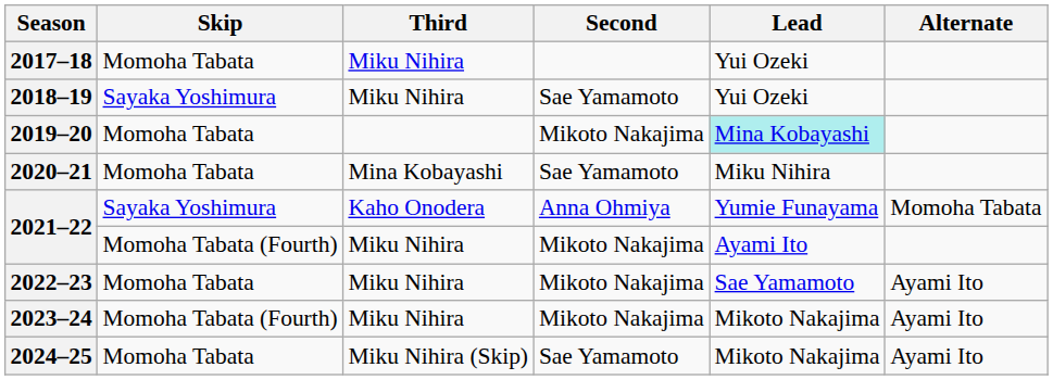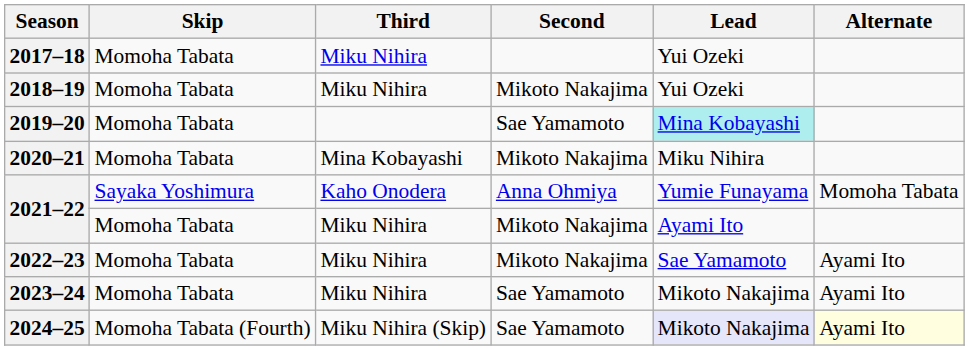 <table class="wikitable">
 <tr>
 <th scope="col">Season</th>
 <th scope="col">Skip</th>
 <th scope="col">Third</th>
 <th scope="col">Second</th>
 <th scope="col">Lead</th>
 <th scope="col">Alternate</th>
 </tr>
 <tr>
 <th scope="row">2017–18</th>
 <td>Momoha Tabata</td>
 <td><a href='#'>Miku Nihira</a></td>
 <td></td>
 <td>Yui Ozeki</td>
 <td></td>
 </tr>
 <tr>
 <th scope="row">2018–19</th>
-<td><a href='#'>Sayaka Yoshimura</a></td>
+<td>Momoha Tabata</td>
 <td>Miku Nihira</td>
-<td>Sae Yamamoto</td>
+<td>Mikoto Nakajima</td>
 <td>Yui Ozeki</td>
 <td></td>
 </tr>
 <tr>
 <th scope="row">2019–20</th>
 <td>Momoha Tabata</td>
 <td></td>
-<td>Mikoto Nakajima</td>
+<td>Sae Yamamoto</td>
 <td style="background: paleturquoise;"><a href='#'>Mina Kobayashi</a></td>
 <td></td>
 </tr>
 <tr>
 <th scope="row">2020–21</th>
 <td>Momoha Tabata</td>
 <td>Mina Kobayashi</td>
-<td>Sae Yamamoto</td>
+<td>Mikoto Nakajima</td>
 <td>Miku Nihira</td>
 <td></td>
 </tr>
 <tr>
 <th rowspan="2" scope="row">2021–22</th>
 <td><a href='#'>Sayaka Yoshimura</a></td>
 <td><a href='#'>Kaho Onodera</a></td>
 <td><a href='#'>Anna Ohmiya</a></td>
 <td><a href='#'>Yumie Funayama</a></td>
 <td>Momoha Tabata</td>
 </tr>
 <tr>
-<td>Momoha Tabata (Fourth)</td>
+<td>Momoha Tabata</td>
 <td>Miku Nihira</td>
 <td>Mikoto Nakajima</td>
 <td><a href='#'>Ayami Ito</a></td>
 <td></td>
 </tr>
 <tr>
 <th scope="row">2022–23</th>
 <td>Momoha Tabata</td>
 <td>Miku Nihira</td>
 <td>Mikoto Nakajima</td>
 <td><a href='#'>Sae Yamamoto</a></td>
 <td>Ayami Ito</td>
 </tr>
 <tr>
 <th scope="row">2023–24</th>
-<td>Momoha Tabata (Fourth)</td>
+<td>Momoha Tabata</td>
 <td>Miku Nihira</td>
-<td>Mikoto Nakajima</td>
+<td>Sae Yamamoto</td>
 <td>Mikoto Nakajima</td>
 <td>Ayami Ito</td>
 </tr>
 <tr>
 <th scope="row">2024–25</th>
-<td>Momoha Tabata</td>
+<td>Momoha Tabata (Fourth)</td>
 <td>Miku Nihira (Skip)</td>
 <td>Sae Yamamoto</td>
-<td>Mikoto Nakajima</td>
-<td>Ayami Ito</td>
+<td style="background: lavender;">Mikoto Nakajima</td>
+<td style="background: lightyellow;">Ayami Ito</td>
 </tr>
 </table>
